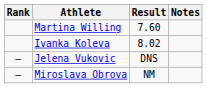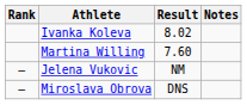 <table class="wikitable sortable" style="text-align:center">
 <tr>
 <th>Rank</th>
 <th>Athlete</th>
 <th>Result</th>
 <th>Notes</th>
 </tr>
 <tr>
 <td></td>
+<td style="text-align:left"><a href='#'>Ivanka Koleva</a><br></td>
+<td>8.02</td>
+<td></td>
+</tr>
+<tr>
+<td></td>
 <td style="text-align:left"><a href='#'>Martina Willing</a><br></td>
 <td>7.60</td>
 <td></td>
 </tr>
 <tr>
-<td></td>
-<td style="text-align:left"><a href='#'>Ivanka Koleva</a><br></td>
-<td>8.02</td>
-<td></td>
-</tr>
-<tr>
 <td>–</td>
 <td style="text-align:left"><a href='#'>Jelena Vukovic</a><br></td>
-<td>DNS</td>
+<td>NM</td>
 <td></td>
 </tr>
 <tr>
 <td>–</td>
 <td style="text-align:left"><a href='#'>Miroslava Obrova</a><br></td>
-<td>NM</td>
+<td>DNS</td>
 <td></td>
 </tr>
 </table>
